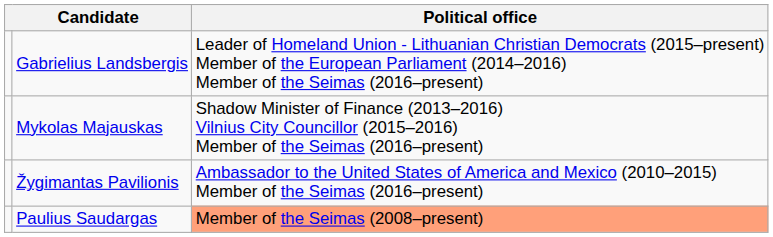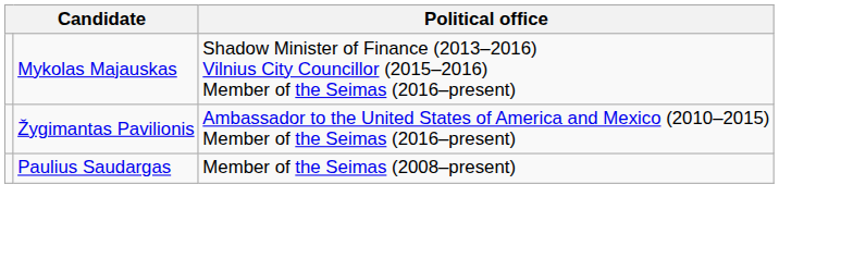 <table class="wikitable sortable" style="text-align:left">
 <tr>
 <th colspan="2">Candidate</th>
 <th>Political office</th>
-</tr>
-<tr>
-<td></td>
-<td><a href='#'>Gabrielius Landsbergis</a></td>
-<td>Leader of <a href='#'>Homeland Union - Lithuanian Christian Democrats</a> (2015–present)<br>Member of <a href='#'>the European Parliament</a> (2014–2016)<br>Member of <a href='#'>the Seimas</a> (2016–present)</td>
 </tr>
 <tr>
 <td></td>
 <td><a href='#'>Mykolas Majauskas</a></td>
 <td>Shadow Minister of Finance (2013–2016)<br><a href='#'>Vilnius City Councillor</a> (2015–2016)<br>Member of <a href='#'>the Seimas</a> (2016–present)</td>
 </tr>
 <tr>
 <td></td>
 <td><a href='#'>Žygimantas Pavilionis</a></td>
 <td><a href='#'>Ambassador to the United States of America and Mexico</a> (2010–2015)<br>Member of <a href='#'>the Seimas</a> (2016–present)</td>
 </tr>
 <tr>
 <td></td>
 <td><a href='#'>Paulius Saudargas</a></td>
-<td style="background: lightsalmon;">Member of <a href='#'>the Seimas</a> (2008–present)</td>
+<td>Member of <a href='#'>the Seimas</a> (2008–present)</td>
 </tr>
 </table>
